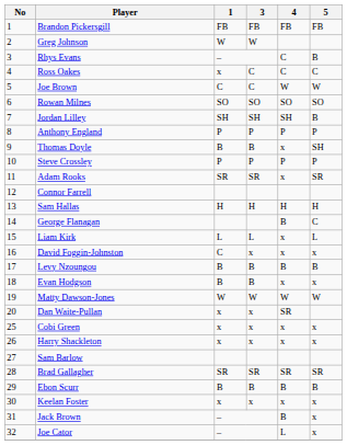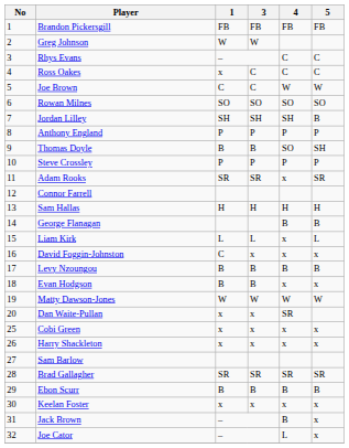 <table class="wikitable"  style="font-size:85%; width:40%;">
 <tr>
 <th>No</th>
 <th>Player</th>
 <th>1</th>
 <th>3</th>
 <th>4</th>
 <th>5</th>
 </tr>
 <tr>
 <td>1</td>
 <td><a href='#'>Brandon Pickersgill</a></td>
 <td>FB</td>
 <td>FB</td>
 <td>FB</td>
 <td>FB</td>
 </tr>
 <tr>
 <td>2</td>
 <td><a href='#'>Greg Johnson</a></td>
 <td>W</td>
 <td>W</td>
 <td></td>
 <td></td>
 </tr>
 <tr>
 <td>3</td>
 <td><a href='#'>Rhys Evans</a></td>
 <td colspan="2">–</td>
 <td>C</td>
-<td>B</td>
+<td>C</td>
 </tr>
 <tr>
 <td>4</td>
 <td><a href='#'>Ross Oakes</a></td>
 <td>x</td>
 <td>C</td>
 <td>C</td>
 <td>C</td>
 </tr>
 <tr>
 <td>5</td>
 <td><a href='#'>Joe Brown</a></td>
 <td>C</td>
 <td>C</td>
 <td>W</td>
 <td>W</td>
 </tr>
 <tr>
 <td>6</td>
 <td><a href='#'>Rowan Milnes</a></td>
 <td>SO</td>
 <td>SO</td>
 <td>SO</td>
 <td>SO</td>
 </tr>
 <tr>
 <td>7</td>
 <td><a href='#'>Jordan Lilley</a></td>
 <td>SH</td>
 <td>SH</td>
 <td>SH</td>
 <td>B</td>
 </tr>
 <tr>
 <td>8</td>
 <td><a href='#'>Anthony England</a></td>
 <td>P</td>
 <td>P</td>
 <td>P</td>
 <td>P</td>
 </tr>
 <tr>
 <td>9</td>
 <td><a href='#'>Thomas Doyle</a></td>
 <td>B</td>
 <td>B</td>
-<td>x</td>
+<td>SO</td>
 <td>SH</td>
 </tr>
 <tr>
 <td>10</td>
 <td><a href='#'>Steve Crossley</a></td>
 <td>P</td>
 <td>P</td>
 <td>P</td>
 <td>P</td>
 </tr>
 <tr>
 <td>11</td>
 <td><a href='#'>Adam Rooks</a></td>
 <td>SR</td>
 <td>SR</td>
 <td>x</td>
 <td>SR</td>
 </tr>
 <tr>
 <td>12</td>
 <td><a href='#'>Connor Farrell</a></td>
 <td></td>
 <td></td>
 <td></td>
 <td></td>
 </tr>
 <tr>
 <td>13</td>
 <td><a href='#'>Sam Hallas</a></td>
 <td>H</td>
 <td>H</td>
 <td>H</td>
 <td>H</td>
 </tr>
 <tr>
 <td>14</td>
 <td><a href='#'>George Flanagan</a></td>
 <td></td>
 <td></td>
 <td>B</td>
-<td>C</td>
+<td>B</td>
 </tr>
 <tr>
 <td>15</td>
 <td><a href='#'>Liam Kirk</a></td>
 <td>L</td>
 <td>L</td>
 <td>x</td>
 <td>L</td>
 </tr>
 <tr>
 <td>16</td>
 <td><a href='#'>David Foggin-Johnston</a></td>
 <td>C</td>
 <td>x</td>
 <td>x</td>
 <td>x</td>
 </tr>
 <tr>
 <td>17</td>
 <td><a href='#'>Levy Nzoungou</a></td>
 <td>B</td>
 <td>B</td>
 <td>B</td>
 <td>B</td>
 </tr>
 <tr>
 <td>18</td>
 <td><a href='#'>Evan Hodgson</a></td>
 <td>B</td>
 <td>B</td>
 <td>x</td>
 <td>x</td>
 </tr>
 <tr>
 <td>19</td>
 <td><a href='#'>Matty Dawson-Jones</a></td>
 <td>W</td>
 <td>W</td>
 <td>W</td>
 <td>W</td>
 </tr>
 <tr>
 <td>20</td>
 <td><a href='#'>Dan Waite-Pullan</a></td>
 <td>x</td>
 <td>x</td>
 <td>SR</td>
 <td></td>
 </tr>
 <tr>
 <td>25</td>
 <td><a href='#'>Cobi Green</a></td>
 <td>x</td>
 <td>x</td>
 <td>x</td>
 <td>x</td>
 </tr>
 <tr>
 <td>26</td>
 <td><a href='#'>Harry Shackleton</a></td>
 <td>x</td>
 <td>x</td>
 <td>x</td>
 <td>x</td>
 </tr>
 <tr>
 <td>27</td>
 <td><a href='#'>Sam Barlow</a></td>
 <td></td>
 <td></td>
 <td></td>
 <td></td>
 </tr>
 <tr>
 <td>28</td>
 <td><a href='#'>Brad Gallagher</a></td>
 <td>SR</td>
 <td>SR</td>
 <td>SR</td>
 <td>SR</td>
 </tr>
 <tr>
 <td>29</td>
 <td><a href='#'>Ebon Scurr</a></td>
 <td>B</td>
 <td>B</td>
 <td>B</td>
 <td>B</td>
 </tr>
 <tr>
 <td>30</td>
 <td><a href='#'>Keelan Foster</a></td>
 <td>x</td>
 <td>x</td>
 <td>x</td>
 <td>x</td>
 </tr>
 <tr>
 <td>31</td>
 <td><a href='#'>Jack Brown</a></td>
 <td colspan="2">–</td>
 <td>B</td>
 <td>x</td>
 </tr>
 <tr>
 <td>32</td>
 <td><a href='#'>Joe Cator</a></td>
 <td colspan="2">–</td>
 <td>L</td>
 <td>x</td>
 </tr>
 <tr>
 </tr>
 </table>
